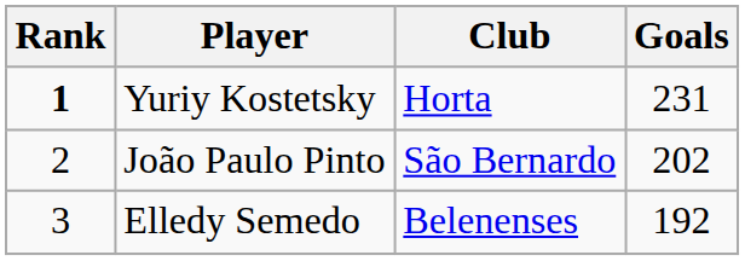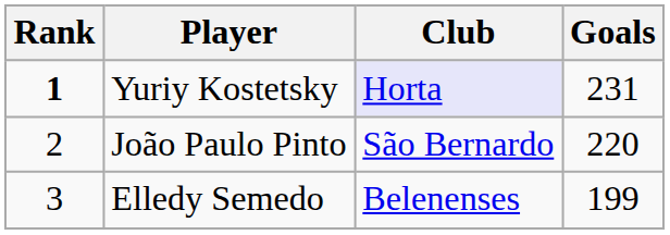 <table class="wikitable sortable" style="text-align: center;">
 <tr>
 <th>Rank</th>
 <th>Player</th>
 <th>Club</th>
 <th>Goals</th>
 </tr>
 <tr>
 <td><strong>1</strong></td>
 <td style="text-align: left;"> Yuriy Kostetsky</td>
-<td style="text-align: left;"><a href='#'>Horta</a></td>
+<td style="background: lavender; text-align: left;"><a href='#'>Horta</a></td>
 <td>231</td>
 </tr>
 <tr>
 <td>2</td>
 <td style="text-align: left;"> João Paulo Pinto</td>
 <td style="text-align: left;"><a href='#'>São Bernardo</a></td>
-<td>202</td>
+<td>220</td>
 </tr>
 <tr>
 <td>3</td>
 <td style="text-align: left;"> 	Elledy Semedo</td>
 <td style="text-align: left;"><a href='#'>Belenenses</a></td>
-<td>192</td>
+<td>199</td>
 </tr>
 <tr>
 </tr>
 </table>
